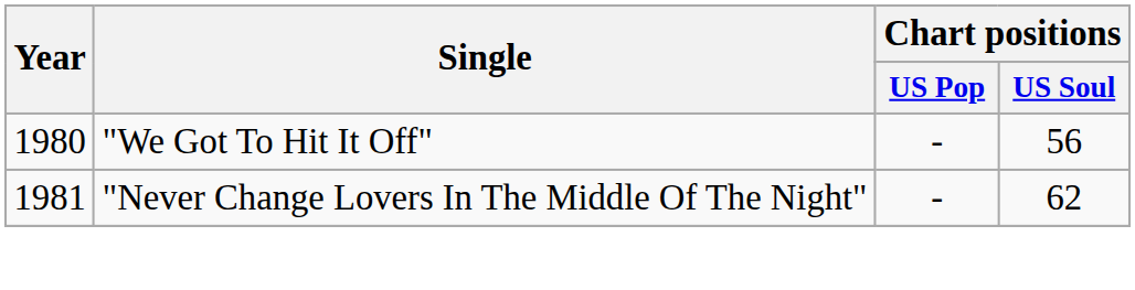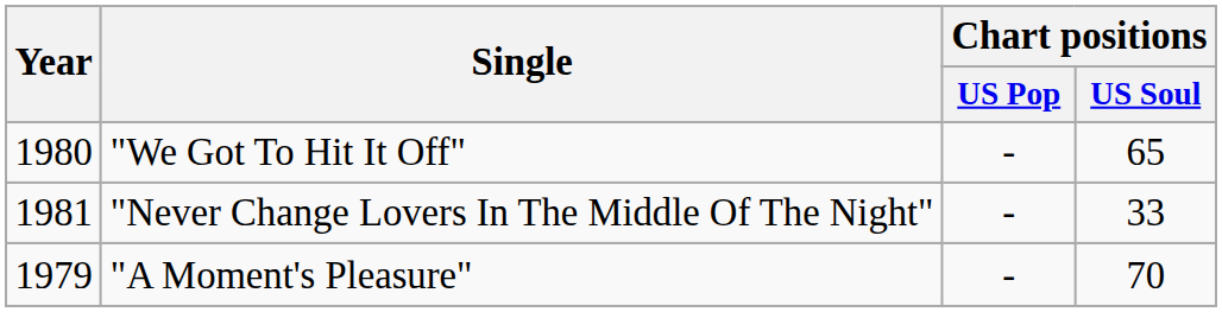 <table class="wikitable" style="text-align:center;">
 <tr>
 <th rowspan="2">Year</th>
 <th rowspan="2">Single</th>
 <th colspan="2">Chart positions</th>
 </tr>
 <tr style="font-size:smaller;">
 <th><a href='#'>US Pop</a></th>
 <th><a href='#'>US Soul</a></th>
 </tr>
 <tr>
 <td rowspan="1">1980</td>
 <td align="left">"We Got To Hit It Off"</td>
 <td>-</td>
-<td>56</td>
+<td>65</td>
 </tr>
 <tr>
 <td rowspan="1">1981</td>
 <td align="left">"Never Change Lovers In The Middle Of The Night"</td>
 <td>-</td>
-<td>62</td>
+<td>33</td>
+</tr>
+<tr>
+<td rowspan="1">1979</td>
+<td align="left">"A Moment's Pleasure"</td>
+<td>-</td>
+<td>70</td>
 </tr>
 <tr>
 </tr>
 </table>
